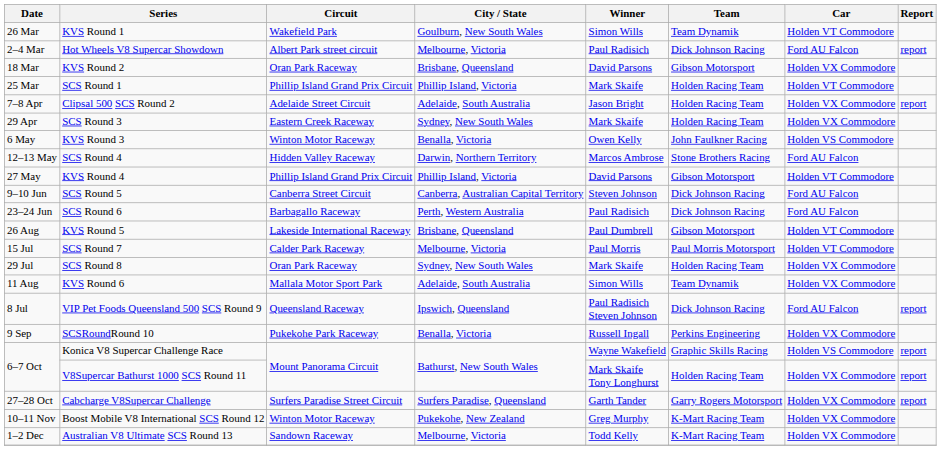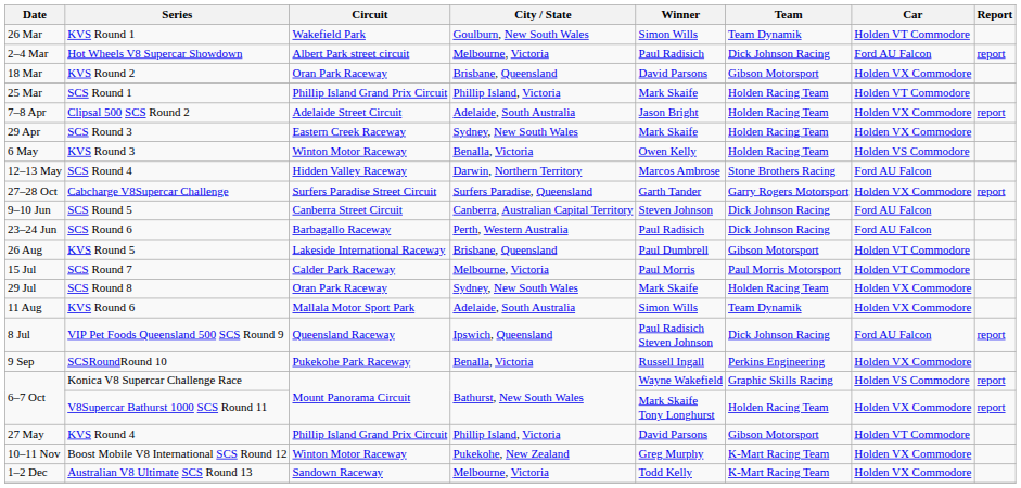 <table class="wikitable" style="font-size: 90%">
 <tr>
 <th>Date</th>
 <th>Series</th>
 <th>Circuit</th>
 <th>City / State</th>
 <th>Winner</th>
 <th>Team</th>
 <th>Car</th>
 <th>Report</th>
 </tr>
 <tr>
 <td>26 Mar</td>
 <td><a href='#'>KVS</a> Round 1</td>
 <td><a href='#'>Wakefield Park</a></td>
 <td><a href='#'>Goulburn</a>, <a href='#'>New South Wales</a></td>
 <td><a href='#'>Simon Wills</a></td>
 <td><a href='#'>Team Dynamik</a></td>
 <td><a href='#'>Holden VT Commodore</a></td>
 <td></td>
 </tr>
 <tr>
 <td>2–4 Mar</td>
 <td><a href='#'>Hot Wheels V8 Supercar Showdown</a></td>
 <td><a href='#'>Albert Park street circuit</a></td>
 <td><a href='#'>Melbourne</a>, <a href='#'>Victoria</a></td>
 <td><a href='#'>Paul Radisich</a></td>
 <td><a href='#'>Dick Johnson Racing</a></td>
 <td><a href='#'>Ford AU Falcon</a></td>
 <td><a href='#'>report</a></td>
 </tr>
 <tr>
 <td>18 Mar</td>
 <td><a href='#'>KVS</a> Round 2</td>
 <td><a href='#'>Oran Park Raceway</a></td>
 <td><a href='#'>Brisbane</a>, <a href='#'>Queensland</a></td>
 <td><a href='#'>David Parsons</a></td>
 <td><a href='#'>Gibson Motorsport</a></td>
 <td><a href='#'>Holden VX Commodore</a></td>
 <td></td>
 </tr>
 <tr>
 <td>25 Mar</td>
 <td><a href='#'>SCS</a> Round 1</td>
 <td><a href='#'>Phillip Island Grand Prix Circuit</a></td>
 <td><a href='#'>Phillip Island</a>, <a href='#'>Victoria</a></td>
 <td><a href='#'>Mark Skaife</a></td>
 <td><a href='#'>Holden Racing Team</a></td>
 <td><a href='#'>Holden VT Commodore</a></td>
 <td></td>
 </tr>
 <tr>
 <td>7–8 Apr</td>
 <td><a href='#'>Clipsal 500</a> <a href='#'>SCS</a> Round 2</td>
 <td><a href='#'>Adelaide Street Circuit</a></td>
 <td><a href='#'>Adelaide</a>, <a href='#'>South Australia</a></td>
 <td><a href='#'>Jason Bright</a></td>
 <td><a href='#'>Holden Racing Team</a></td>
 <td><a href='#'>Holden VX Commodore</a></td>
 <td><a href='#'>report</a></td>
 </tr>
 <tr>
 <td>29 Apr</td>
 <td><a href='#'>SCS</a> Round 3</td>
 <td><a href='#'>Eastern Creek Raceway</a></td>
 <td><a href='#'>Sydney</a>, <a href='#'>New South Wales</a></td>
 <td><a href='#'>Mark Skaife</a></td>
 <td><a href='#'>Holden Racing Team</a></td>
 <td><a href='#'>Holden VX Commodore</a></td>
 <td></td>
 </tr>
 <tr>
 <td>6 May</td>
 <td><a href='#'>KVS</a> Round 3</td>
 <td><a href='#'>Winton Motor Raceway</a></td>
 <td><a href='#'>Benalla</a>, <a href='#'>Victoria</a></td>
 <td><a href='#'>Owen Kelly</a></td>
-<td><a href='#'>John Faulkner Racing</a></td>
+<td><a href='#'>Holden Racing Team</a></td>
 <td><a href='#'>Holden VS Commodore</a></td>
 <td></td>
 </tr>
 <tr>
 <td>12–13 May</td>
 <td><a href='#'>SCS</a> Round 4</td>
 <td><a href='#'>Hidden Valley Raceway</a></td>
 <td><a href='#'>Darwin</a>, <a href='#'>Northern Territory</a></td>
 <td><a href='#'>Marcos Ambrose</a></td>
 <td><a href='#'>Stone Brothers Racing</a></td>
 <td><a href='#'>Ford AU Falcon</a></td>
 <td></td>
 </tr>
 <tr>
-<td>27 May</td>
-<td><a href='#'>KVS</a> Round 4</td>
-<td><a href='#'>Phillip Island Grand Prix Circuit</a></td>
-<td><a href='#'>Phillip Island</a>, <a href='#'>Victoria</a></td>
-<td><a href='#'>David Parsons</a></td>
-<td><a href='#'>Gibson Motorsport</a></td>
-<td><a href='#'>Holden VT Commodore</a></td>
-<td></td>
+<td>27–28 Oct</td>
+<td><a href='#'>Cabcharge V8Supercar Challenge</a></td>
+<td><a href='#'>Surfers Paradise Street Circuit</a></td>
+<td><a href='#'>Surfers Paradise</a>, <a href='#'>Queensland</a></td>
+<td><a href='#'>Garth Tander</a></td>
+<td><a href='#'>Garry Rogers Motorsport</a></td>
+<td><a href='#'>Holden VX Commodore</a></td>
+<td><a href='#'>report</a></td>
 </tr>
 <tr>
 <td>9–10 Jun</td>
 <td><a href='#'>SCS</a> Round 5</td>
 <td><a href='#'>Canberra Street Circuit</a></td>
 <td><a href='#'>Canberra</a>, <a href='#'>Australian Capital Territory</a></td>
 <td><a href='#'>Steven Johnson</a></td>
 <td><a href='#'>Dick Johnson Racing</a></td>
 <td><a href='#'>Ford AU Falcon</a></td>
 <td></td>
 </tr>
 <tr>
 <td>23–24 Jun</td>
 <td><a href='#'>SCS</a> Round 6</td>
 <td><a href='#'>Barbagallo Raceway</a></td>
 <td><a href='#'>Perth</a>, <a href='#'>Western Australia</a></td>
 <td><a href='#'>Paul Radisich</a></td>
 <td><a href='#'>Dick Johnson Racing</a></td>
 <td><a href='#'>Ford AU Falcon</a></td>
 <td></td>
 </tr>
 <tr>
 <td>26 Aug</td>
 <td><a href='#'>KVS</a> Round 5</td>
 <td><a href='#'>Lakeside International Raceway</a></td>
 <td><a href='#'>Brisbane</a>, <a href='#'>Queensland</a></td>
 <td><a href='#'>Paul Dumbrell</a></td>
 <td><a href='#'>Gibson Motorsport</a></td>
 <td><a href='#'>Holden VT Commodore</a></td>
 <td></td>
 </tr>
 <tr>
 <td>15 Jul</td>
 <td><a href='#'>SCS</a> Round 7</td>
 <td><a href='#'>Calder Park Raceway</a></td>
 <td><a href='#'>Melbourne</a>, <a href='#'>Victoria</a></td>
 <td><a href='#'>Paul Morris</a></td>
 <td><a href='#'>Paul Morris Motorsport</a></td>
 <td><a href='#'>Holden VT Commodore</a></td>
 <td></td>
 </tr>
 <tr>
 <td>29 Jul</td>
 <td><a href='#'>SCS</a> Round 8</td>
 <td><a href='#'>Oran Park Raceway</a></td>
 <td><a href='#'>Sydney</a>, <a href='#'>New South Wales</a></td>
 <td><a href='#'>Mark Skaife</a></td>
 <td><a href='#'>Holden Racing Team</a></td>
 <td><a href='#'>Holden VX Commodore</a></td>
 <td></td>
 </tr>
 <tr>
 <td>11 Aug</td>
 <td><a href='#'>KVS</a> Round 6</td>
 <td><a href='#'>Mallala Motor Sport Park</a></td>
 <td><a href='#'>Adelaide</a>, <a href='#'>South Australia</a></td>
 <td><a href='#'>Simon Wills</a></td>
 <td><a href='#'>Team Dynamik</a></td>
 <td><a href='#'>Holden VX Commodore</a></td>
 <td></td>
 </tr>
 <tr>
 <td>8 Jul</td>
 <td><a href='#'>VIP Pet Foods Queensland 500</a> <a href='#'>SCS</a> Round 9</td>
 <td><a href='#'>Queensland Raceway</a></td>
 <td><a href='#'>Ipswich</a>, <a href='#'>Queensland</a></td>
 <td><a href='#'>Paul Radisich</a><br><a href='#'>Steven Johnson</a></td>
 <td><a href='#'>Dick Johnson Racing</a></td>
 <td><a href='#'>Ford AU Falcon</a></td>
 <td><a href='#'>report</a></td>
 </tr>
 <tr>
 <td>9 Sep</td>
 <td><a href='#'>SCSRound</a>Round 10</td>
 <td><a href='#'>Pukekohe Park Raceway</a></td>
 <td><a href='#'>Benalla</a>, <a href='#'>Victoria</a></td>
 <td><a href='#'>Russell Ingall</a></td>
 <td><a href='#'>Perkins Engineering</a></td>
 <td><a href='#'>Holden VX Commodore</a></td>
 <td></td>
 </tr>
 <tr>
 <td rowspan=2>6–7 Oct</td>
 <td>Konica V8 Supercar Challenge Race</td>
 <td rowspan=2><a href='#'>Mount Panorama Circuit</a></td>
 <td rowspan=2><a href='#'>Bathurst</a>, <a href='#'>New South Wales</a></td>
 <td><a href='#'>Wayne Wakefield</a></td>
 <td><a href='#'>Graphic Skills Racing</a></td>
 <td><a href='#'>Holden VS Commodore</a></td>
 <td><a href='#'>report</a></td>
 </tr>
 <tr>
 <td><a href='#'>V8Supercar Bathurst 1000</a> <a href='#'>SCS</a> Round 11</td>
 <td><a href='#'>Mark Skaife</a><br><a href='#'>Tony Longhurst</a></td>
 <td><a href='#'>Holden Racing Team</a></td>
 <td><a href='#'>Holden VX Commodore</a></td>
 <td><a href='#'>report</a></td>
 </tr>
 <tr>
-<td>27–28 Oct</td>
-<td><a href='#'>Cabcharge V8Supercar Challenge</a></td>
-<td><a href='#'>Surfers Paradise Street Circuit</a></td>
-<td><a href='#'>Surfers Paradise</a>, <a href='#'>Queensland</a></td>
-<td><a href='#'>Garth Tander</a></td>
-<td><a href='#'>Garry Rogers Motorsport</a></td>
-<td><a href='#'>Holden VX Commodore</a></td>
-<td><a href='#'>report</a></td>
+<td>27 May</td>
+<td><a href='#'>KVS</a> Round 4</td>
+<td><a href='#'>Phillip Island Grand Prix Circuit</a></td>
+<td><a href='#'>Phillip Island</a>, <a href='#'>Victoria</a></td>
+<td><a href='#'>David Parsons</a></td>
+<td><a href='#'>Gibson Motorsport</a></td>
+<td><a href='#'>Holden VT Commodore</a></td>
+<td></td>
 </tr>
 <tr>
 <td>10–11 Nov</td>
 <td>Boost Mobile V8 International <a href='#'>SCS</a> Round 12</td>
 <td><a href='#'>Winton Motor Raceway</a></td>
 <td><a href='#'>Pukekohe</a>, <a href='#'>New Zealand</a></td>
 <td><a href='#'>Greg Murphy</a></td>
 <td><a href='#'>K-Mart Racing Team</a></td>
 <td><a href='#'>Holden VX Commodore</a></td>
 <td></td>
 </tr>
 <tr>
 <td>1–2 Dec</td>
 <td><a href='#'>Australian V8 Ultimate</a> <a href='#'>SCS</a> Round 13</td>
 <td><a href='#'>Sandown Raceway</a></td>
 <td><a href='#'>Melbourne</a>, <a href='#'>Victoria</a></td>
 <td><a href='#'>Todd Kelly</a></td>
 <td><a href='#'>K-Mart Racing Team</a></td>
 <td><a href='#'>Holden VX Commodore</a></td>
 <td></td>
 </tr>
 <tr>
 </tr>
 </table>
